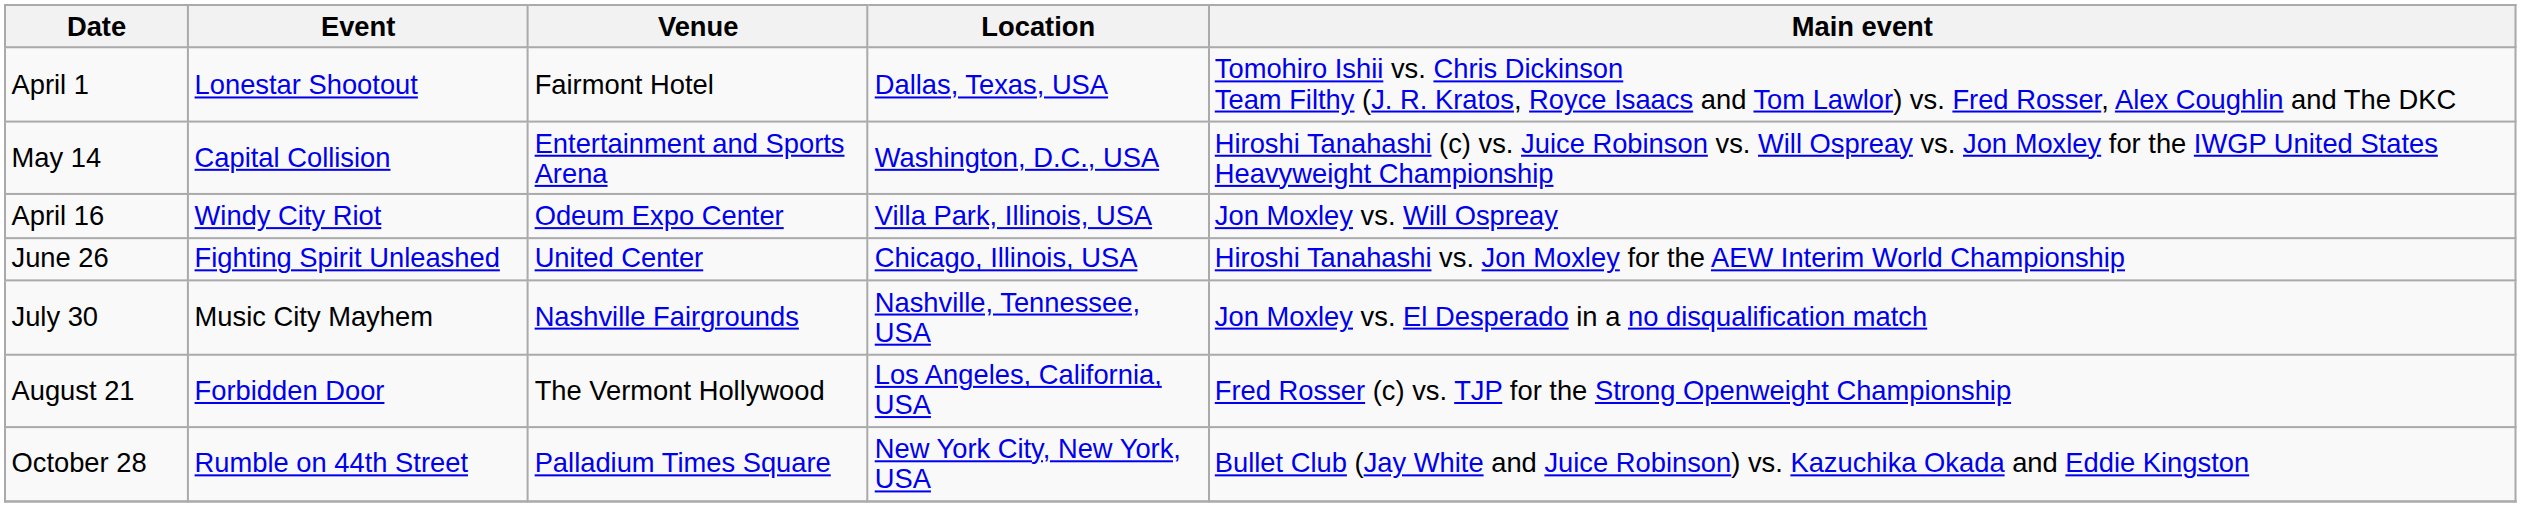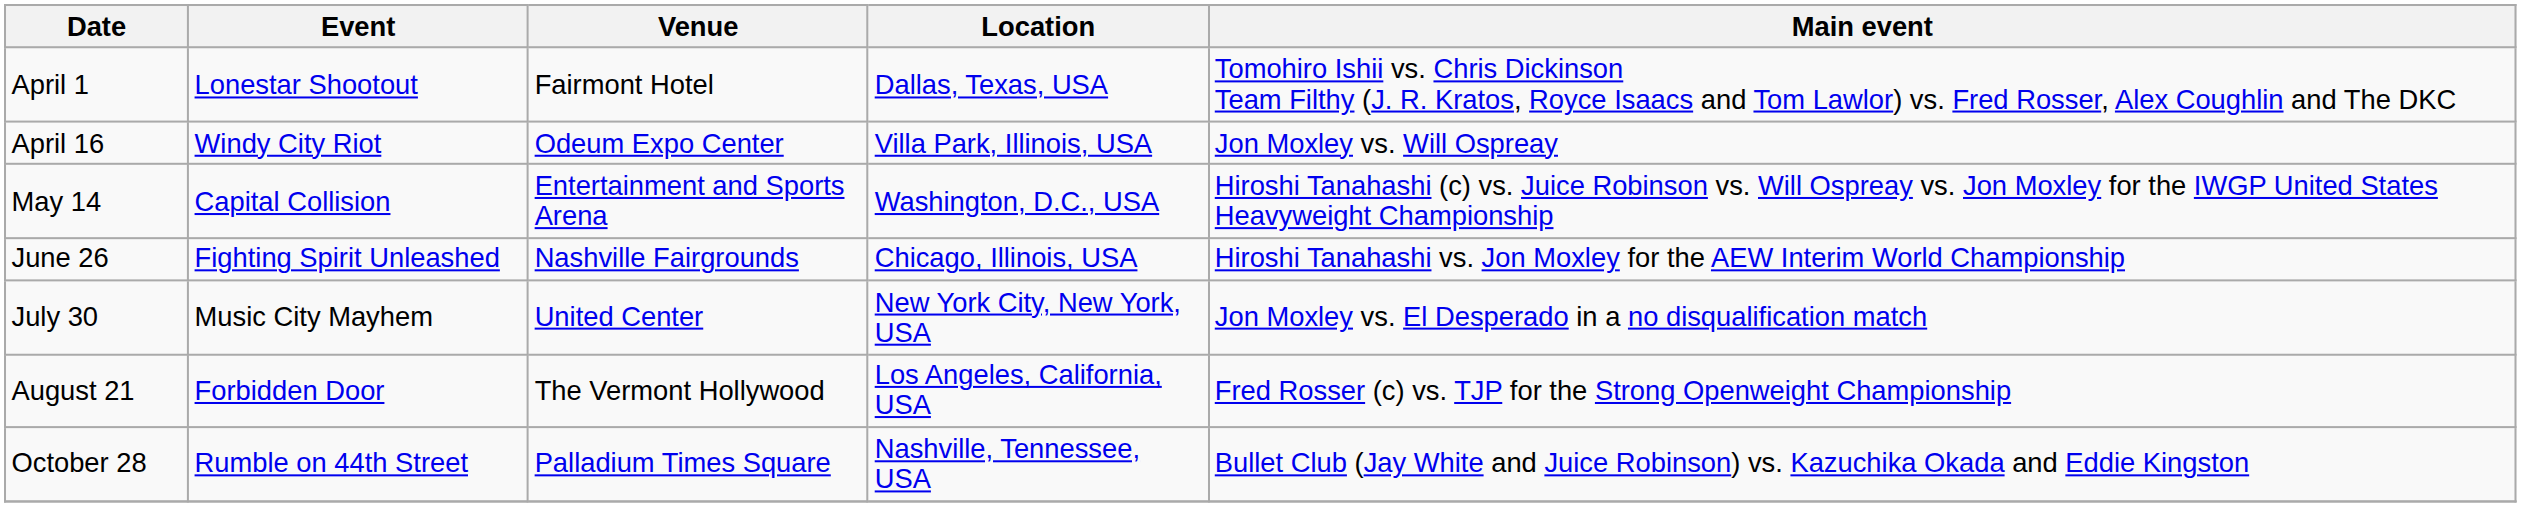 <table class="sortable wikitable succession-box" style="font-size:85%">
 <tr>
 <th width="7%">Date</th>
 <th width="13%">Event</th>
 <th width="13%">Venue</th>
 <th width="13%">Location</th>
 <th width="50%">Main event</th>
 </tr>
 <tr>
 <td>April 1</td>
 <td><a href='#'>Lonestar Shootout</a></td>
 <td>Fairmont Hotel</td>
 <td><a href='#'>Dallas, Texas, USA</a></td>
 <td><a href='#'>Tomohiro Ishii</a> vs. <a href='#'>Chris Dickinson</a><br><a href='#'>Team Filthy</a> (<a href='#'>J. R. Kratos</a>, <a href='#'>Royce Isaacs</a> and <a href='#'>Tom Lawlor</a>) vs. <a href='#'>Fred Rosser</a>, <a href='#'>Alex Coughlin</a> and The DKC</td>
 </tr>
 <tr>
+<td>April 16</td>
+<td><a href='#'>Windy City Riot</a></td>
+<td><a href='#'>Odeum Expo Center</a></td>
+<td><a href='#'>Villa Park, Illinois, USA</a></td>
+<td><a href='#'>Jon Moxley</a> vs. <a href='#'>Will Ospreay</a></td>
+</tr>
+<tr>
 <td>May 14</td>
 <td><a href='#'>Capital Collision</a></td>
 <td><a href='#'>Entertainment and Sports Arena</a></td>
 <td><a href='#'>Washington, D.C., USA</a></td>
 <td><a href='#'>Hiroshi Tanahashi</a> (c) vs. <a href='#'>Juice Robinson</a> vs. <a href='#'>Will Ospreay</a> vs. <a href='#'>Jon Moxley</a> for the <a href='#'>IWGP United States Heavyweight Championship</a></td>
 </tr>
 <tr>
-<td>April 16</td>
-<td><a href='#'>Windy City Riot</a></td>
-<td><a href='#'>Odeum Expo Center</a></td>
-<td><a href='#'>Villa Park, Illinois, USA</a></td>
-<td><a href='#'>Jon Moxley</a> vs. <a href='#'>Will Ospreay</a></td>
-</tr>
-<tr>
 <td>June 26</td>
 <td><a href='#'>Fighting Spirit Unleashed</a></td>
-<td><a href='#'>United Center</a></td>
+<td><a href='#'>Nashville Fairgrounds</a></td>
 <td><a href='#'>Chicago, Illinois, USA</a></td>
 <td><a href='#'>Hiroshi Tanahashi</a> vs. <a href='#'>Jon Moxley</a> for the <a href='#'>AEW Interim World Championship</a></td>
 </tr>
 <tr>
 <td>July 30</td>
 <td>Music City Mayhem</td>
-<td><a href='#'>Nashville Fairgrounds</a></td>
-<td><a href='#'>Nashville, Tennessee, USA</a></td>
+<td><a href='#'>United Center</a></td>
+<td><a href='#'>New York City, New York, USA</a></td>
 <td><a href='#'>Jon Moxley</a> vs. <a href='#'>El Desperado</a> in a <a href='#'>no disqualification match</a></td>
 </tr>
 <tr>
 <td>August 21</td>
 <td><a href='#'>Forbidden Door</a></td>
 <td>The Vermont Hollywood</td>
 <td><a href='#'>Los Angeles, California, USA</a></td>
 <td><a href='#'>Fred Rosser</a> (c) vs. <a href='#'>TJP</a> for the <a href='#'>Strong Openweight Championship</a></td>
 </tr>
 <tr>
 <td>October 28</td>
 <td><a href='#'>Rumble on 44th Street</a></td>
 <td><a href='#'>Palladium Times Square</a></td>
-<td><a href='#'>New York City, New York, USA</a></td>
+<td><a href='#'>Nashville, Tennessee, USA</a></td>
 <td><a href='#'>Bullet Club</a> (<a href='#'>Jay White</a> and <a href='#'>Juice Robinson</a>) vs. <a href='#'>Kazuchika Okada</a> and <a href='#'>Eddie Kingston</a></td>
 </tr>
 <tr>
 </tr>
 </table>
